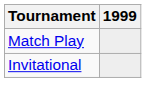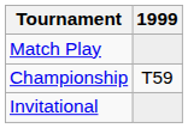 <table class="wikitable" style="text-align:center;">
 <tr>
 <th>Tournament</th>
 <th>1999</th>
 </tr>
 <tr>
 <td align="left"><a href='#'>Match Play</a></td>
 <td style="background:#eeeeee;"></td>
 </tr>
 <tr>
+<td align="left"><a href='#'>Championship</a></td>
+<td>T59</td>
+</tr>
+<tr>
 <td align="left"><a href='#'>Invitational</a></td>
 <td style="background:#eeeeee;"></td>
 </tr>
 </table>
